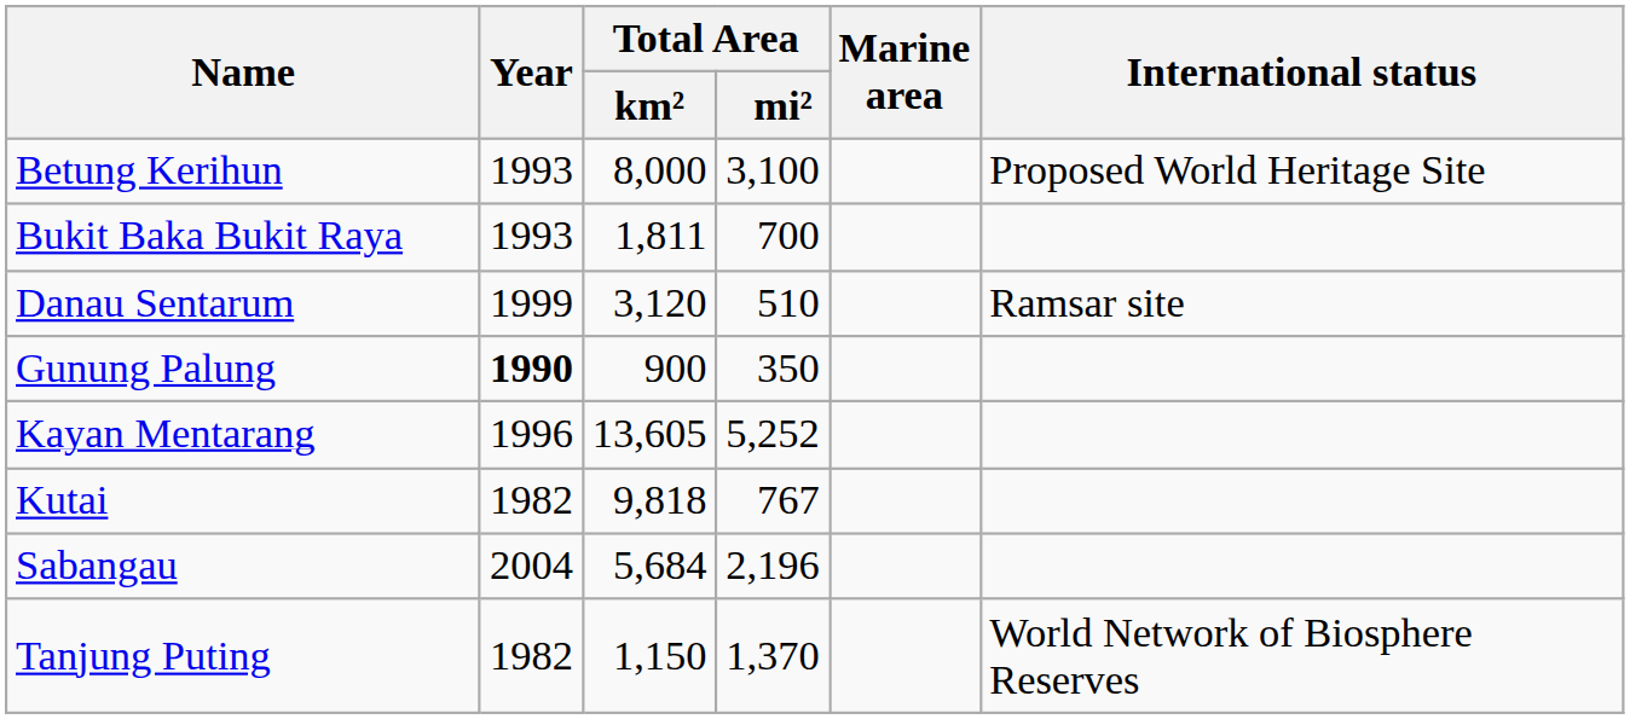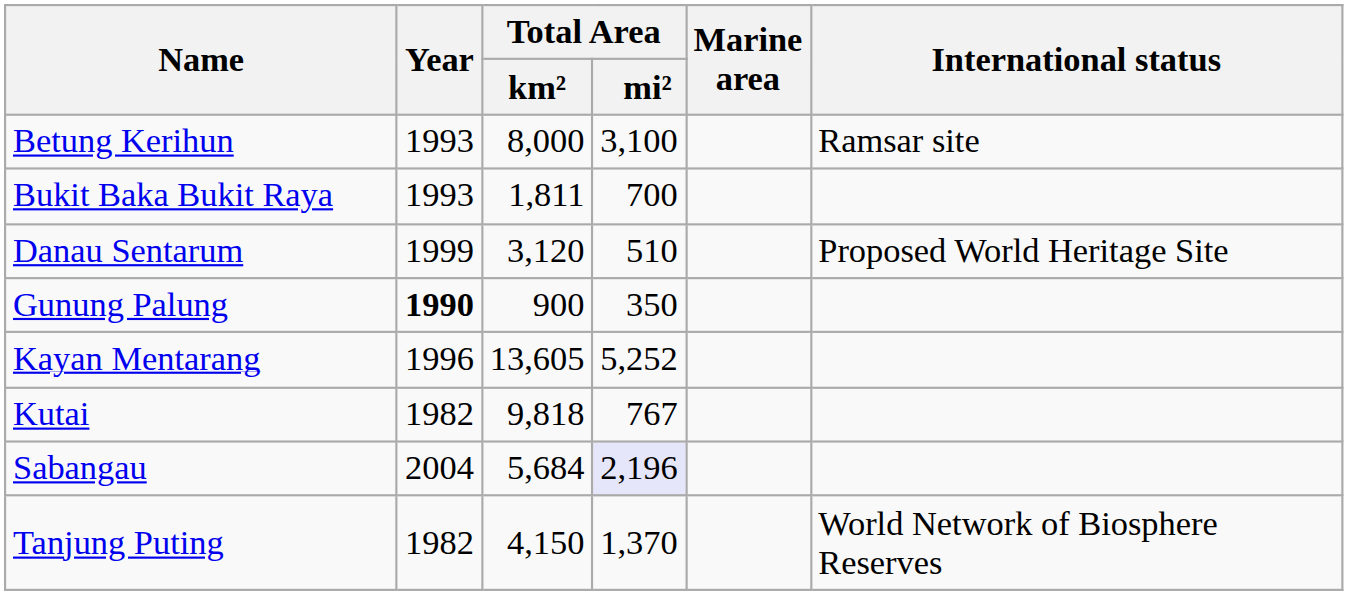 <table class="wikitable">
 <tr>
 <th rowspan=2 width="175">Name</th>
 <th rowspan=2>Year</th>
 <th colspan="2">Total Area</th>
 <th rowspan=2 width="50">Marine area</th>
 <th rowspan=2 width="240">International status</th>
 </tr>
 <tr>
 <th>km²</th>
 <th>  mi²</th>
 </tr>
 <tr>
 <td><a href='#'>Betung Kerihun</a></td>
 <td>1993</td>
 <td align="right">8,000</td>
 <td align="right">3,100</td>
 <td></td>
-<td>Proposed World Heritage Site</td>
+<td>Ramsar site</td>
 </tr>
 <tr>
 <td><a href='#'>Bukit Baka Bukit Raya</a></td>
 <td>1993</td>
 <td align="right">1,811</td>
 <td align="right">700</td>
 <td></td>
 <td></td>
 </tr>
 <tr>
 <td><a href='#'>Danau Sentarum</a></td>
 <td>1999</td>
 <td align="right">3,120</td>
 <td align="right">510</td>
 <td></td>
-<td>Ramsar site</td>
+<td>Proposed World Heritage Site</td>
 </tr>
 <tr>
 <td><a href='#'>Gunung Palung</a></td>
 <td><strong>1990</strong></td>
 <td align="right">900</td>
 <td align="right">350</td>
 <td></td>
 <td></td>
 </tr>
 <tr>
 <td><a href='#'>Kayan Mentarang</a></td>
 <td>1996</td>
 <td align="right">13,605</td>
 <td align="right">5,252</td>
 <td></td>
 <td></td>
 </tr>
 <tr>
 <td><a href='#'>Kutai</a></td>
 <td>1982</td>
 <td align="right">9,818</td>
 <td align="right">767</td>
 <td></td>
 <td></td>
 </tr>
 <tr>
 <td><a href='#'>Sabangau</a></td>
 <td>2004</td>
 <td align="right">5,684</td>
-<td align="right">2,196</td>
+<td align="right" style="background: lavender;">2,196</td>
 <td></td>
 <td></td>
 </tr>
 <tr>
 <td><a href='#'>Tanjung Puting</a></td>
 <td>1982</td>
-<td align="right">1,150</td>
+<td align="right">4,150</td>
 <td>1,370</td>
 <td></td>
 <td>World Network of Biosphere Reserves</td>
 </tr>
 </table>
